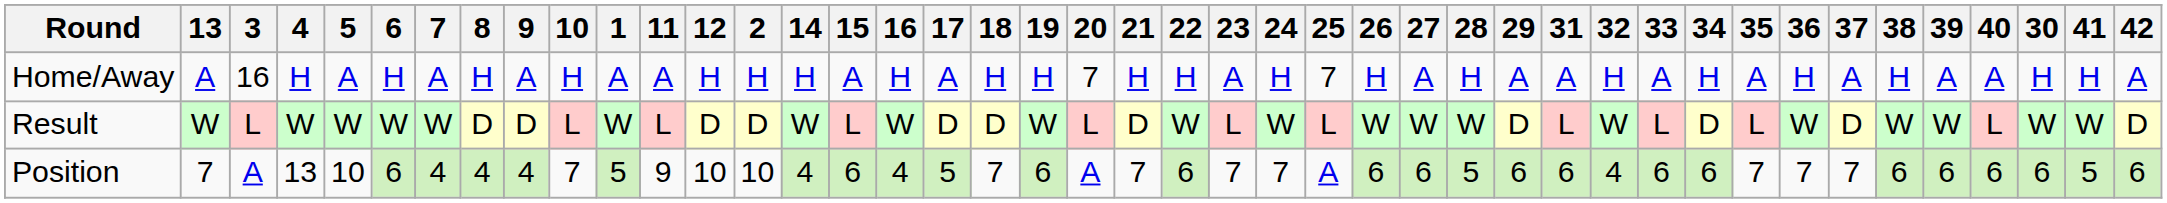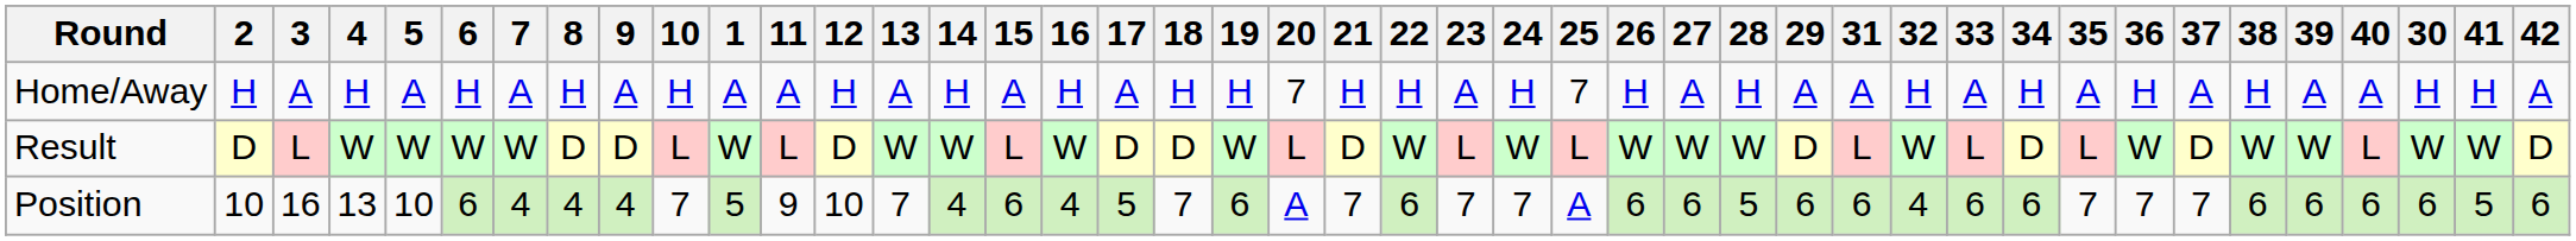 <table class=wikitable style="text-align:center;font-size: 100%">
 <tr>
 <th>Round</th>
-<th width="16">13</th>
+<th width="16">2</th>
 <th width="16">3</th>
 <th width="16">4</th>
 <th width="16">5</th>
 <th width="16">6</th>
 <th width="16">7</th>
 <th width="16">8</th>
 <th width="16">9</th>
 <th width="16">10</th>
 <th width="16">1</th>
 <th width="16">11</th>
 <th width="16">12</th>
-<th width="16">2</th>
+<th width="16">13</th>
 <th width="16">14</th>
 <th width="16">15</th>
 <th width="16">16</th>
 <th width="16">17</th>
 <th width="16">18</th>
 <th width="16">19</th>
 <th width="16">20</th>
 <th width="16">21</th>
 <th width="16">22</th>
 <th width="16">23</th>
 <th width="16">24</th>
 <th width="16">25</th>
 <th width="16">26</th>
 <th width="16">27</th>
 <th width="16">28</th>
 <th width="16">29</th>
 <th width="16">31</th>
 <th width="16">32</th>
 <th width="16">33</th>
 <th width="16">34</th>
 <th width="16">35</th>
 <th width="16">36</th>
 <th width="16">37</th>
 <th width="16">38</th>
 <th width="16">39</th>
 <th width="16">40</th>
 <th width="16">30</th>
 <th width="16">41</th>
 <th width="16">42</th>
 </tr>
 <tr>
 <td style="text-align:left;">Home/Away</td>
+<td><a href='#'>H</a></td>
 <td><a href='#'>A</a></td>
-<td>16</td>
 <td><a href='#'>H</a></td>
 <td><a href='#'>A</a></td>
 <td><a href='#'>H</a></td>
 <td><a href='#'>A</a></td>
 <td><a href='#'>H</a></td>
 <td><a href='#'>A</a></td>
 <td><a href='#'>H</a></td>
 <td><a href='#'>A</a></td>
 <td><a href='#'>A</a></td>
 <td><a href='#'>H</a></td>
-<td><a href='#'>H</a></td>
+<td><a href='#'>A</a></td>
 <td><a href='#'>H</a></td>
 <td><a href='#'>A</a></td>
 <td><a href='#'>H</a></td>
 <td><a href='#'>A</a></td>
 <td><a href='#'>H</a></td>
 <td><a href='#'>H</a></td>
 <td>7</td>
 <td><a href='#'>H</a></td>
 <td><a href='#'>H</a></td>
 <td><a href='#'>A</a></td>
 <td><a href='#'>H</a></td>
 <td>7</td>
 <td><a href='#'>H</a></td>
 <td><a href='#'>A</a></td>
 <td><a href='#'>H</a></td>
 <td><a href='#'>A</a></td>
 <td><a href='#'>A</a></td>
 <td><a href='#'>H</a></td>
 <td><a href='#'>A</a></td>
 <td><a href='#'>H</a></td>
 <td><a href='#'>A</a></td>
 <td><a href='#'>H</a></td>
 <td><a href='#'>A</a></td>
 <td><a href='#'>H</a></td>
 <td><a href='#'>A</a></td>
 <td><a href='#'>A</a></td>
 <td><a href='#'>H</a></td>
 <td><a href='#'>H</a></td>
 <td><a href='#'>A</a></td>
 </tr>
 <tr>
 <td style="text-align:left;">Result</td>
-<td style="background:#ccffcc">W</td>
+<td style="background:#ffffcc">D</td>
 <td style="background:#ffcccc">L</td>
 <td style="background:#ccffcc">W</td>
 <td style="background:#ccffcc">W</td>
 <td style="background:#ccffcc">W</td>
 <td style="background:#ccffcc">W</td>
 <td style="background:#ffffcc">D</td>
 <td style="background:#ffffcc">D</td>
 <td style="background:#ffcccc">L</td>
 <td style="background:#ccffcc">W</td>
 <td style="background:#ffcccc">L</td>
 <td style="background:#ffffcc">D</td>
-<td style="background:#ffffcc">D</td>
+<td style="background:#ccffcc">W</td>
 <td style="background:#ccffcc">W</td>
 <td style="background:#ffcccc">L</td>
 <td style="background:#ccffcc">W</td>
 <td style="background:#ffffcc">D</td>
 <td style="background:#ffffcc">D</td>
 <td style="background:#ccffcc">W</td>
 <td style="background:#ffcccc">L</td>
 <td style="background:#ffffcc">D</td>
 <td style="background:#ccffcc">W</td>
 <td style="background:#ffcccc">L</td>
 <td style="background:#ccffcc">W</td>
 <td style="background:#ffcccc">L</td>
 <td style="background:#ccffcc">W</td>
 <td style="background:#ccffcc">W</td>
 <td style="background:#ccffcc">W</td>
 <td style="background:#ffffcc">D</td>
 <td style="background:#ffcccc">L</td>
 <td style="background:#ccffcc">W</td>
 <td style="background:#ffcccc">L</td>
 <td style="background:#ffffcc">D</td>
 <td style="background:#ffcccc">L</td>
 <td style="background:#ccffcc">W</td>
 <td style="background:#ffffcc">D</td>
 <td style="background:#ccffcc">W</td>
 <td style="background:#ccffcc">W</td>
 <td style="background:#ffcccc">L</td>
 <td style="background:#ccffcc">W</td>
 <td style="background:#ccffcc">W</td>
 <td style="background:#ffffcc">D</td>
 </tr>
 <tr>
 <td style="text-align:left;">Position</td>
-<td>7</td>
-<td><a href='#'>A</a></td>
+<td>10</td>
+<td>16</td>
 <td>13</td>
 <td>10</td>
 <td style="background:#D0F0C0">6</td>
 <td style="background:#D0F0C0">4</td>
 <td style="background:#D0F0C0">4</td>
 <td style="background:#D0F0C0">4</td>
 <td>7</td>
 <td style="background:#D0F0C0">5</td>
 <td>9</td>
 <td>10</td>
-<td>10</td>
+<td>7</td>
 <td style="background:#D0F0C0">4</td>
 <td style="background:#D0F0C0">6</td>
 <td style="background:#D0F0C0">4</td>
 <td style="background:#D0F0C0">5</td>
 <td>7</td>
 <td style="background:#D0F0C0">6</td>
 <td><a href='#'>A</a></td>
 <td>7</td>
 <td style="background:#D0F0C0">6</td>
 <td>7</td>
 <td>7</td>
 <td><a href='#'>A</a></td>
 <td style="background:#D0F0C0">6</td>
 <td style="background:#D0F0C0">6</td>
 <td style="background:#D0F0C0">5</td>
 <td style="background:#D0F0C0">6</td>
 <td style="background:#D0F0C0">6</td>
 <td style="background:#D0F0C0">4</td>
 <td style="background:#D0F0C0">6</td>
 <td style="background:#D0F0C0">6</td>
 <td>7</td>
 <td>7</td>
 <td>7</td>
 <td style="background:#D0F0C0">6</td>
 <td style="background:#D0F0C0">6</td>
 <td style="background:#D0F0C0">6</td>
 <td style="background:#D0F0C0">6</td>
 <td style="background:#D0F0C0">5</td>
 <td style="background:#D0F0C0">6</td>
 </tr>
 </table>
